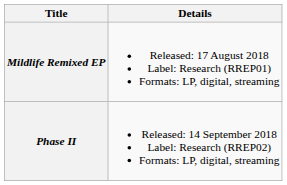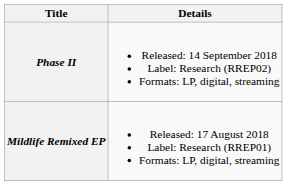 <table class="wikitable plainrowheaders" style="text-align:center;" border="1">
 <tr>
 <th scope="col">Title</th>
 <th scope="col">Details</th>
 </tr>
 <tr>
+<th scope="row"><em>Phase II</em></th>
+<td><br><ul><li>Released: 14 September 2018</li><li>Label: Research (RREP02)</li><li>Formats: LP, digital, streaming</li></ul></td>
+</tr>
+<tr>
 <th scope="row"><em>Mildlife Remixed EP</em></th>
 <td><br><ul><li>Released: 17 August 2018</li><li>Label: Research (RREP01)</li><li>Formats: LP, digital, streaming</li></ul></td>
 </tr>
-<tr>
-<th scope="row"><em>Phase II</em></th>
-<td><br><ul><li>Released: 14 September 2018</li><li>Label: Research (RREP02)</li><li>Formats: LP, digital, streaming</li></ul></td>
-</tr>
 </table>
